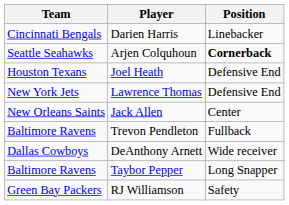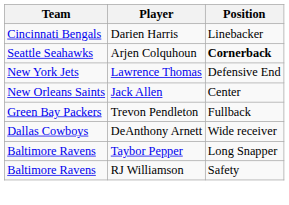 <table class="wikitable">
 <tr>
 <th>Team</th>
 <th>Player</th>
 <th>Position</th>
 </tr>
 <tr>
 <td><a href='#'>Cincinnati Bengals</a></td>
 <td>Darien Harris</td>
 <td>Linebacker</td>
 </tr>
 <tr>
 <td><a href='#'>Seattle Seahawks</a></td>
 <td>Arjen Colquhoun</td>
 <td><strong>Cornerback</strong></td>
 </tr>
 <tr>
-<td><a href='#'>Houston Texans</a></td>
-<td><a href='#'>Joel Heath</a></td>
-<td>Defensive End</td>
-</tr>
-<tr>
 <td><a href='#'>New York Jets</a></td>
 <td><a href='#'>Lawrence Thomas</a></td>
 <td>Defensive End</td>
 </tr>
 <tr>
 <td><a href='#'>New Orleans Saints</a></td>
 <td><a href='#'>Jack Allen</a></td>
 <td>Center</td>
 </tr>
 <tr>
-<td><a href='#'>Baltimore Ravens</a></td>
+<td><a href='#'>Green Bay Packers</a></td>
 <td>Trevon Pendleton</td>
 <td>Fullback</td>
 </tr>
 <tr>
 <td><a href='#'>Dallas Cowboys</a></td>
 <td>DeAnthony Arnett</td>
 <td>Wide receiver</td>
 </tr>
 <tr>
 <td><a href='#'>Baltimore Ravens</a></td>
 <td><a href='#'>Taybor Pepper</a></td>
 <td>Long Snapper</td>
 </tr>
 <tr>
-<td><a href='#'>Green Bay Packers</a></td>
+<td><a href='#'>Baltimore Ravens</a></td>
 <td>RJ Williamson</td>
 <td>Safety</td>
 </tr>
 </table>
